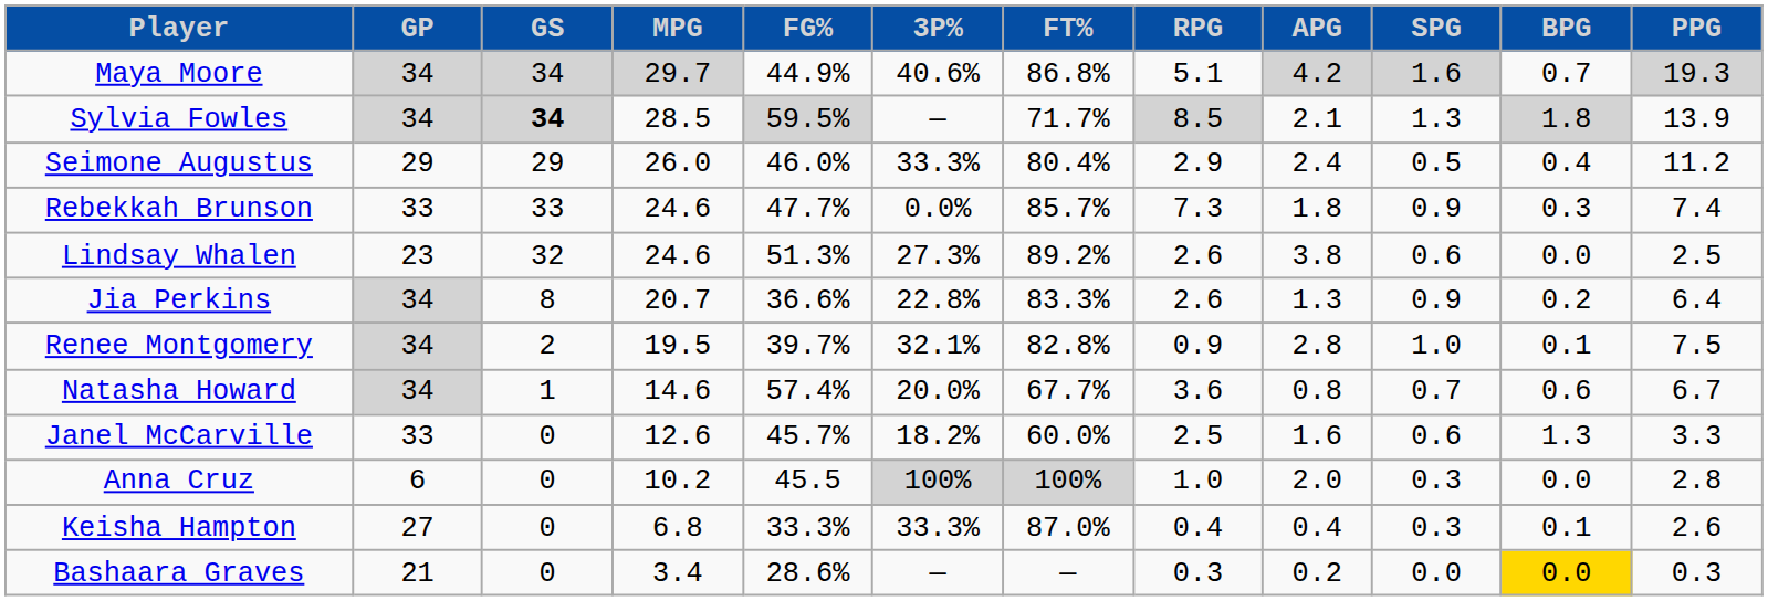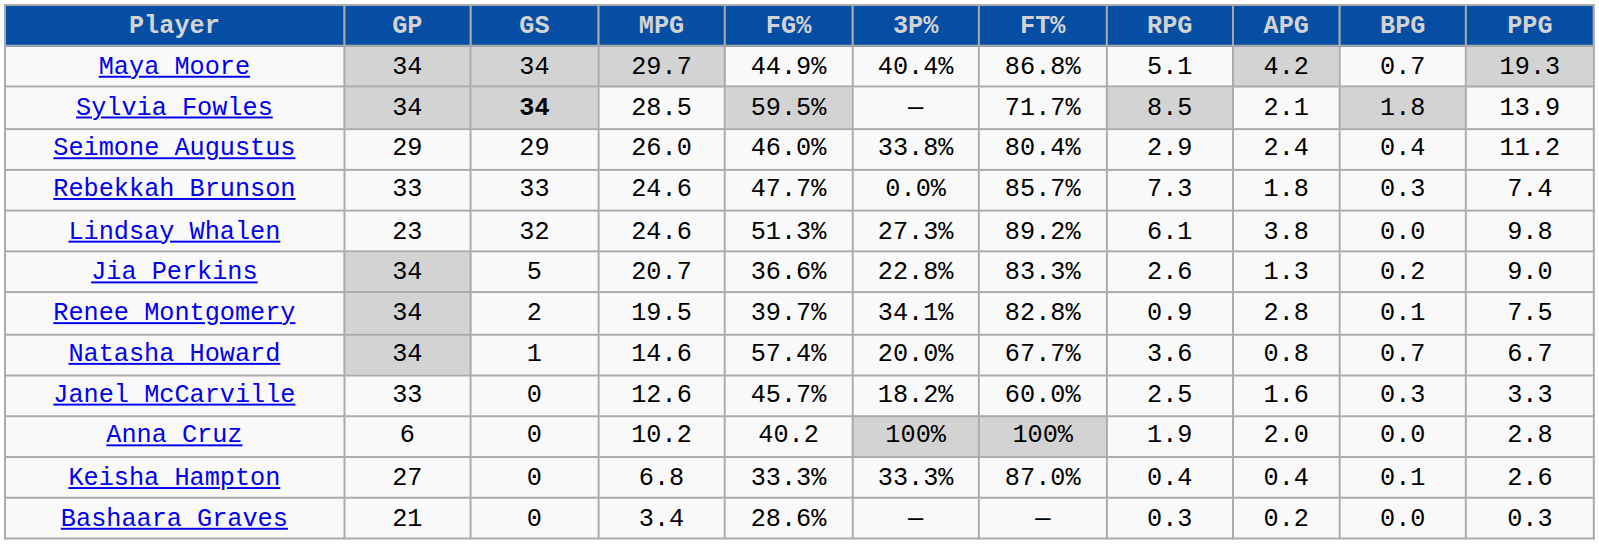 <table class="wikitable sortable" style="text-align:center;">
 <tr>
 <th style="background:#054EA4;color:#D3D3D3;" width="16%">Player</th>
 <th style="background:#054EA4;color:#D3D3D3;" width="6%">GP</th>
 <th style="background:#054EA4;color:#D3D3D3;" width="6%">GS</th>
 <th style="background:#054EA4;color:#D3D3D3;" width="6%">MPG</th>
 <th style="background:#054EA4;color:#D3D3D3;" width="6%">FG%</th>
 <th style="background:#054EA4;color:#D3D3D3;" width="6%">3P%</th>
 <th style="background:#054EA4;color:#D3D3D3;" width="6%">FT%</th>
 <th style="background:#054EA4;color:#D3D3D3;" width="6%">RPG</th>
 <th style="background:#054EA4;color:#D3D3D3;" width="5%">APG</th>
-<th style="background:#054EA4;color:#D3D3D3;" width="6%">SPG</th>
 <th style="background:#054EA4;color:#D3D3D3;" width="6%">BPG</th>
 <th style="background:#054EA4;color:#D3D3D3;" width="6%">PPG</th>
 </tr>
 <tr>
 <td><a href='#'>Maya Moore</a></td>
 <td style="background:#D3D3D3;">34</td>
 <td style="background:#D3D3D3;">34</td>
 <td style="background:#D3D3D3;">29.7</td>
 <td>44.9%</td>
-<td>40.6%</td>
+<td>40.4%</td>
 <td>86.8%</td>
 <td>5.1</td>
 <td style="background:#D3D3D3;">4.2</td>
-<td style="background:#D3D3D3;">1.6</td>
 <td>0.7</td>
 <td style="background:#D3D3D3;">19.3</td>
 </tr>
 <tr>
 <td><a href='#'>Sylvia Fowles</a></td>
 <td style="background:#D3D3D3;">34</td>
 <td style="background:#D3D3D3;"><strong>34</strong></td>
 <td>28.5</td>
 <td style="background:#D3D3D3;">59.5%</td>
 <td>—</td>
 <td>71.7%</td>
 <td style="background:#D3D3D3;">8.5</td>
 <td>2.1</td>
-<td>1.3</td>
 <td style="background:#D3D3D3;">1.8</td>
 <td>13.9</td>
 </tr>
 <tr>
 <td><a href='#'>Seimone Augustus</a></td>
 <td>29</td>
 <td>29</td>
 <td>26.0</td>
 <td>46.0%</td>
-<td>33.3%</td>
+<td>33.8%</td>
 <td>80.4%</td>
 <td>2.9</td>
 <td>2.4</td>
-<td>0.5</td>
 <td>0.4</td>
 <td>11.2</td>
 </tr>
 <tr>
 <td><a href='#'>Rebekkah Brunson</a></td>
 <td>33</td>
 <td>33</td>
 <td>24.6</td>
 <td>47.7%</td>
 <td>0.0%</td>
 <td>85.7%</td>
 <td>7.3</td>
 <td>1.8</td>
-<td>0.9</td>
 <td>0.3</td>
 <td>7.4</td>
 </tr>
 <tr>
 <td><a href='#'>Lindsay Whalen</a></td>
 <td>23</td>
 <td>32</td>
 <td>24.6</td>
 <td>51.3%</td>
 <td>27.3%</td>
 <td>89.2%</td>
-<td>2.6</td>
+<td>6.1</td>
 <td>3.8</td>
-<td>0.6</td>
 <td>0.0</td>
-<td>2.5</td>
+<td>9.8</td>
 </tr>
 <tr>
 <td><a href='#'>Jia Perkins</a></td>
 <td style="background:#D3D3D3;">34</td>
-<td>8</td>
+<td>5</td>
 <td>20.7</td>
 <td>36.6%</td>
 <td>22.8%</td>
 <td>83.3%</td>
 <td>2.6</td>
 <td>1.3</td>
-<td>0.9</td>
 <td>0.2</td>
-<td>6.4</td>
+<td>9.0</td>
 </tr>
 <tr>
 <td><a href='#'>Renee Montgomery</a></td>
 <td style="background:#D3D3D3;">34</td>
 <td>2</td>
 <td>19.5</td>
 <td>39.7%</td>
-<td>32.1%</td>
+<td>34.1%</td>
 <td>82.8%</td>
 <td>0.9</td>
 <td>2.8</td>
-<td>1.0</td>
 <td>0.1</td>
 <td>7.5</td>
 </tr>
 <tr>
 <td><a href='#'>Natasha Howard</a></td>
 <td style="background:#D3D3D3;">34</td>
 <td>1</td>
 <td>14.6</td>
 <td>57.4%</td>
 <td>20.0%</td>
 <td>67.7%</td>
 <td>3.6</td>
 <td>0.8</td>
 <td>0.7</td>
-<td>0.6</td>
 <td>6.7</td>
 </tr>
 <tr>
 <td><a href='#'>Janel McCarville</a></td>
 <td>33</td>
 <td>0</td>
 <td>12.6</td>
 <td>45.7%</td>
 <td>18.2%</td>
 <td>60.0%</td>
 <td>2.5</td>
 <td>1.6</td>
-<td>0.6</td>
-<td>1.3</td>
+<td>0.3</td>
 <td>3.3</td>
 </tr>
 <tr>
 <td><a href='#'>Anna Cruz</a></td>
 <td>6</td>
 <td>0</td>
 <td>10.2</td>
-<td>45.5</td>
+<td>40.2</td>
 <td style="background:#D3D3D3;">100%</td>
 <td style="background:#D3D3D3;">100%</td>
-<td>1.0</td>
+<td>1.9</td>
 <td>2.0</td>
-<td>0.3</td>
 <td>0.0</td>
 <td>2.8</td>
 </tr>
 <tr>
 <td><a href='#'>Keisha Hampton</a></td>
 <td>27</td>
 <td>0</td>
 <td>6.8</td>
 <td>33.3%</td>
 <td>33.3%</td>
 <td>87.0%</td>
 <td>0.4</td>
 <td>0.4</td>
-<td>0.3</td>
 <td>0.1</td>
 <td>2.6</td>
 </tr>
 <tr>
 <td><a href='#'>Bashaara Graves</a></td>
 <td>21</td>
 <td>0</td>
 <td>3.4</td>
 <td>28.6%</td>
 <td>—</td>
 <td>—</td>
 <td>0.3</td>
 <td>0.2</td>
 <td>0.0</td>
-<td style="background: gold;">0.0</td>
 <td>0.3</td>
 </tr>
 </table>
